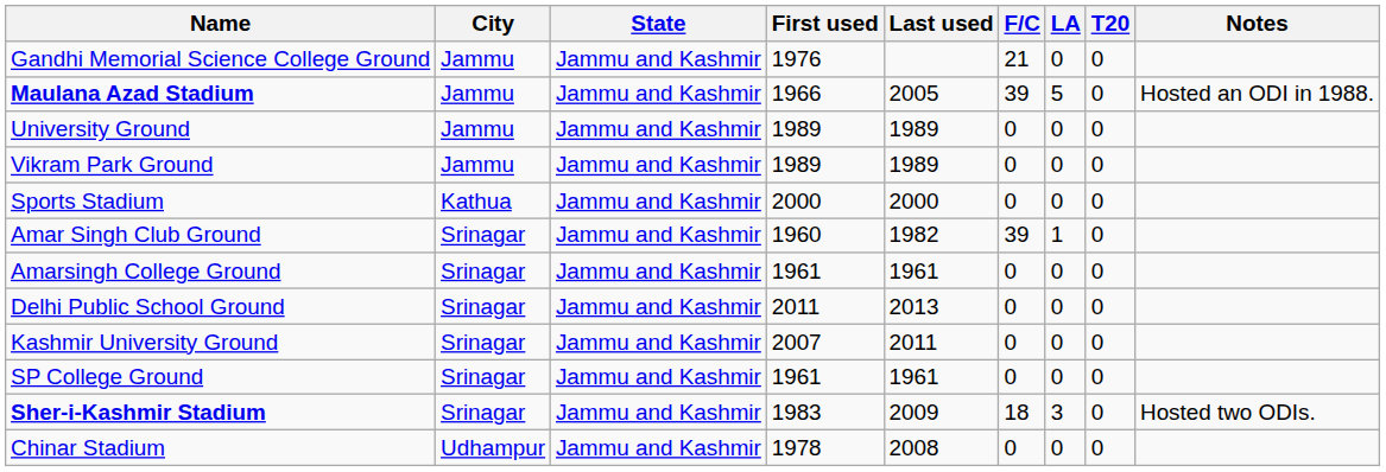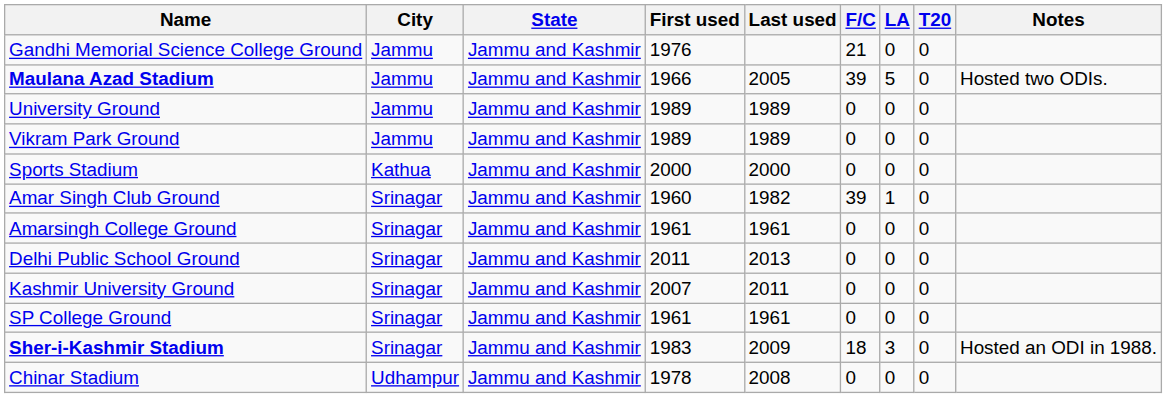 <table class="wikitable sortable collapsible static-row-numbers" style="font-size: 90%">
 <tr>
 <th>Name</th>
 <th>City</th>
 <th><a href='#'>State</a></th>
 <th>First used</th>
 <th>Last used</th>
 <th><a href='#'>F/C</a></th>
 <th><a href='#'>LA</a></th>
 <th><a href='#'>T20</a></th>
 <th>Notes</th>
 </tr>
 <tr>
 <td><a href='#'>Gandhi Memorial Science College Ground</a></td>
 <td><a href='#'>Jammu</a></td>
 <td><a href='#'>Jammu and Kashmir</a></td>
 <td>1976</td>
 <td></td>
 <td>21</td>
 <td>0</td>
 <td>0</td>
 <td></td>
 </tr>
 <tr>
 <td><strong><a href='#'>Maulana Azad Stadium</a></strong></td>
 <td><a href='#'>Jammu</a></td>
 <td><a href='#'>Jammu and Kashmir</a></td>
 <td>1966</td>
 <td>2005</td>
 <td>39</td>
 <td>5</td>
 <td>0</td>
-<td>Hosted an ODI in 1988.</td>
+<td>Hosted two ODIs.</td>
 </tr>
 <tr>
 <td><a href='#'>University Ground</a></td>
 <td><a href='#'>Jammu</a></td>
 <td><a href='#'>Jammu and Kashmir</a></td>
 <td>1989</td>
 <td>1989</td>
 <td>0</td>
 <td>0</td>
 <td>0</td>
 <td></td>
 </tr>
 <tr>
 <td><a href='#'>Vikram Park Ground</a></td>
 <td><a href='#'>Jammu</a></td>
 <td><a href='#'>Jammu and Kashmir</a></td>
 <td>1989</td>
 <td>1989</td>
 <td>0</td>
 <td>0</td>
 <td>0</td>
 <td></td>
 </tr>
 <tr>
 <td><a href='#'>Sports Stadium</a></td>
 <td><a href='#'>Kathua</a></td>
 <td><a href='#'>Jammu and Kashmir</a></td>
 <td>2000</td>
 <td>2000</td>
 <td>0</td>
 <td>0</td>
 <td>0</td>
 <td></td>
 </tr>
 <tr>
 <td><a href='#'>Amar Singh Club Ground</a></td>
 <td><a href='#'>Srinagar</a></td>
 <td><a href='#'>Jammu and Kashmir</a></td>
 <td>1960</td>
 <td>1982</td>
 <td>39</td>
 <td>1</td>
 <td>0</td>
 <td></td>
 </tr>
 <tr>
 <td><a href='#'>Amarsingh College Ground</a></td>
 <td><a href='#'>Srinagar</a></td>
 <td><a href='#'>Jammu and Kashmir</a></td>
 <td>1961</td>
 <td>1961</td>
 <td>0</td>
 <td>0</td>
 <td>0</td>
 <td></td>
 </tr>
 <tr>
 <td><a href='#'>Delhi Public School Ground</a></td>
 <td><a href='#'>Srinagar</a></td>
 <td><a href='#'>Jammu and Kashmir</a></td>
 <td>2011</td>
 <td>2013</td>
 <td>0</td>
 <td>0</td>
 <td>0</td>
 <td></td>
 </tr>
 <tr>
 <td><a href='#'>Kashmir University Ground</a></td>
 <td><a href='#'>Srinagar</a></td>
 <td><a href='#'>Jammu and Kashmir</a></td>
 <td>2007</td>
 <td>2011</td>
 <td>0</td>
 <td>0</td>
 <td>0</td>
 <td></td>
 </tr>
 <tr>
 <td><a href='#'>SP College Ground</a></td>
 <td><a href='#'>Srinagar</a></td>
 <td><a href='#'>Jammu and Kashmir</a></td>
 <td>1961</td>
 <td>1961</td>
 <td>0</td>
 <td>0</td>
 <td>0</td>
 <td></td>
 </tr>
 <tr>
 <td><strong><a href='#'>Sher-i-Kashmir Stadium</a></strong></td>
 <td><a href='#'>Srinagar</a></td>
 <td><a href='#'>Jammu and Kashmir</a></td>
 <td>1983</td>
 <td>2009</td>
 <td>18</td>
 <td>3</td>
 <td>0</td>
-<td>Hosted two ODIs.</td>
+<td>Hosted an ODI in 1988.</td>
 </tr>
 <tr>
 <td><a href='#'>Chinar Stadium</a></td>
 <td><a href='#'>Udhampur</a></td>
 <td><a href='#'>Jammu and Kashmir</a></td>
 <td>1978</td>
 <td>2008</td>
 <td>0</td>
 <td>0</td>
 <td>0</td>
 <td></td>
 </tr>
 </table>
